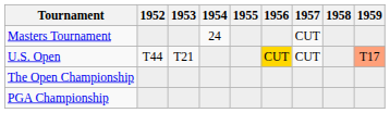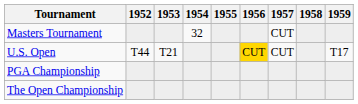 <table class="wikitable" style="font-size:95%;text-align:center;">
 <tr>
 <th>Tournament</th>
 <th>1952</th>
 <th>1953</th>
 <th>1954</th>
 <th>1955</th>
 <th>1956</th>
 <th>1957</th>
 <th>1958</th>
 <th>1959</th>
 </tr>
 <tr>
 <td align=left><a href='#'>Masters Tournament</a></td>
 <td style="background:#eeeeee;"></td>
 <td style="background:#eeeeee;"></td>
-<td>24</td>
+<td>32</td>
 <td style="background:#eeeeee;"></td>
 <td style="background:#eeeeee;"></td>
 <td>CUT</td>
 <td style="background:#eeeeee;"></td>
 <td style="background:#eeeeee;"></td>
 </tr>
 <tr>
 <td align=left><a href='#'>U.S. Open</a></td>
 <td>T44</td>
 <td>T21</td>
 <td style="background:#eeeeee;"></td>
 <td style="background:#eeeeee;"></td>
 <td style="background: gold;">CUT</td>
 <td>CUT</td>
 <td style="background:#eeeeee;"></td>
-<td style="background: lightsalmon;">T17</td>
+<td>T17</td>
+</tr>
+<tr>
+<td align=left><a href='#'>PGA Championship</a></td>
+<td style="background:#eeeeee;"></td>
+<td style="background:#eeeeee;"></td>
+<td style="background:#eeeeee;"></td>
+<td style="background:#eeeeee;"></td>
+<td style="background:#eeeeee;"></td>
+<td style="background:#eeeeee;"></td>
+<td style="background:#eeeeee;"></td>
+<td style="background:#eeeeee;"></td>
 </tr>
 <tr>
 <td align=left><a href='#'>The Open Championship</a></td>
 <td style="background:#eeeeee;"></td>
 <td style="background:#eeeeee;"></td>
 <td style="background:#eeeeee;"></td>
 <td style="background:#eeeeee;"></td>
 <td style="background:#eeeeee;"></td>
 <td style="background:#eeeeee;"></td>
 <td style="background:#eeeeee;"></td>
 <td style="background:#eeeeee;"></td>
 </tr>
-<tr>
-<td align=left><a href='#'>PGA Championship</a></td>
-<td style="background:#eeeeee;"></td>
-<td style="background:#eeeeee;"></td>
-<td style="background:#eeeeee;"></td>
-<td style="background:#eeeeee;"></td>
-<td style="background:#eeeeee;"></td>
-<td style="background:#eeeeee;"></td>
-<td style="background:#eeeeee;"></td>
-<td style="background:#eeeeee;"></td>
-</tr>
 </table>
